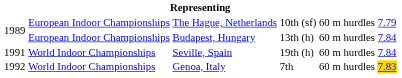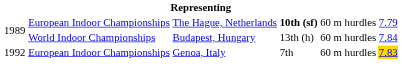 <table>
 <tr>
 <th colspan="6">Representing </th>
 </tr>
 <tr>
 <td rowspan=2>1989</td>
 <td><a href='#'>European Indoor Championships</a></td>
 <td><a href='#'>The Hague, Netherlands</a></td>
-<td>10th (sf)</td>
+<td><strong>10th (sf)</strong></td>
 <td>60 m hurdles</td>
 <td><a href='#'>7.79</a></td>
 </tr>
 <tr>
-<td><a href='#'>European Indoor Championships</a></td>
+<td><a href='#'>World Indoor Championships</a></td>
 <td><a href='#'>Budapest, Hungary</a></td>
 <td>13th (h)</td>
 <td>60 m hurdles</td>
 <td><a href='#'>7.84</a></td>
 </tr>
 <tr>
-<td>1991</td>
-<td><a href='#'>World Indoor Championships</a></td>
-<td><a href='#'>Seville, Spain</a></td>
-<td>19th (h)</td>
-<td>60 m hurdles</td>
-<td><a href='#'>7.84</a></td>
-</tr>
-<tr>
 <td>1992</td>
-<td><a href='#'>World Indoor Championships</a></td>
+<td><a href='#'>European Indoor Championships</a></td>
 <td><a href='#'>Genoa, Italy</a></td>
 <td>7th</td>
 <td>60 m hurdles</td>
 <td style="background: gold;"><a href='#'>7.83</a></td>
 </tr>
 </table>
